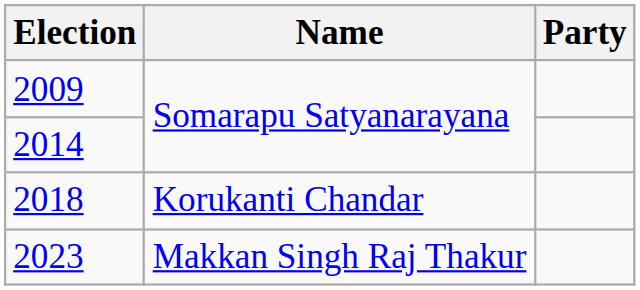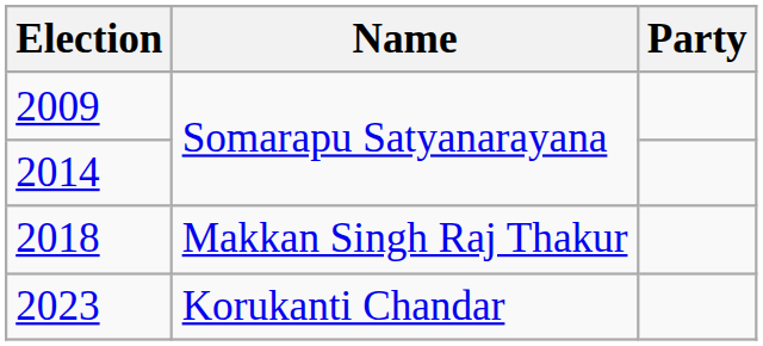 <table class="wikitable sortable">
 <tr>
 <th>Election</th>
 <th>Name</th>
 <th colspan=2>Party</th>
 </tr>
 <tr>
 <td><a href='#'>2009</a></td>
 <td rowspan=2><a href='#'>Somarapu Satyanarayana</a></td>
 <td></td>
 </tr>
 <tr>
 <td><a href='#'>2014</a></td>
 <td></td>
 </tr>
 <tr>
 <td><a href='#'>2018</a></td>
-<td><a href='#'>Korukanti Chandar</a></td>
+<td><a href='#'>Makkan Singh Raj Thakur</a></td>
 <td></td>
 </tr>
 <tr>
 <td><a href='#'>2023</a></td>
-<td><a href='#'>Makkan Singh Raj Thakur</a></td>
+<td><a href='#'>Korukanti Chandar</a></td>
 <td></td>
 </tr>
 </table>
